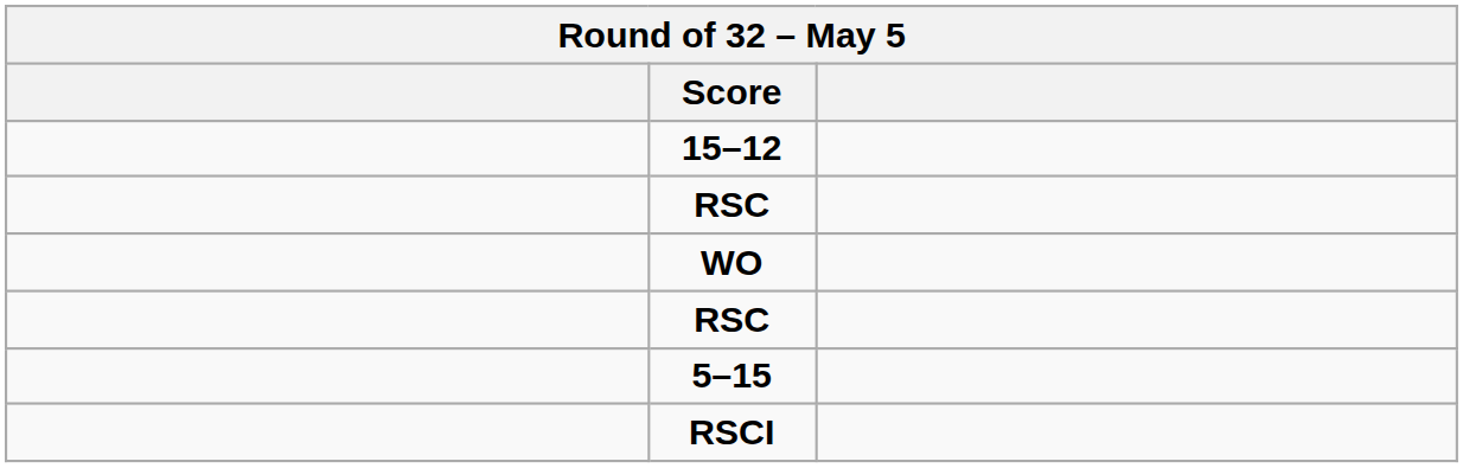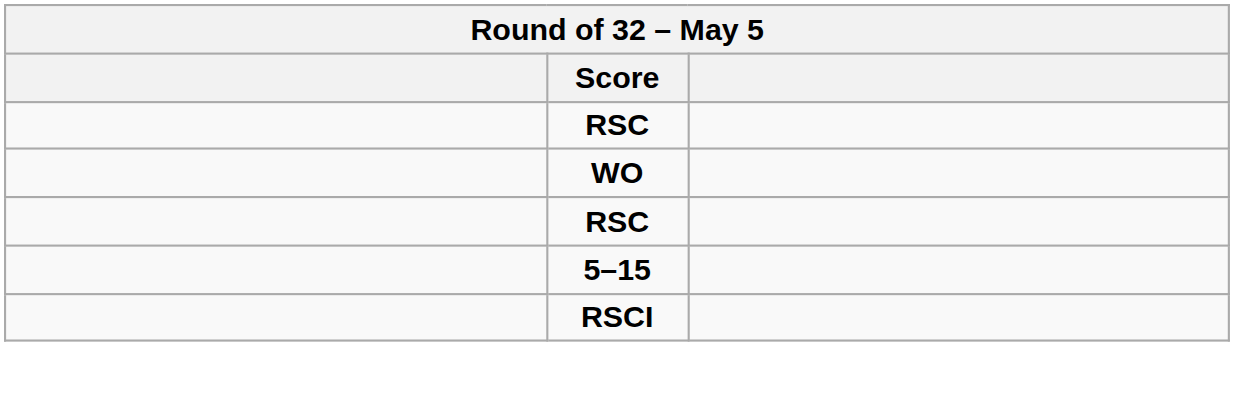 <table class="wikitable" style="text-align: center; font-size:90% ">
 <tr>
 <th colspan=3>Round of 32 – May 5</th>
 </tr>
 <tr>
 <th align="right" width="250"></th>
 <th width="60">Score</th>
 <th align="left" width="250"></th>
-</tr>
-<tr>
-<td align=left><strong></strong></td>
-<td align=center><strong>15–12</strong></td>
-<td align=left></td>
 </tr>
 <tr>
 <td align=left><strong></strong></td>
 <td align=center><strong>RSC</strong></td>
 <td align=left></td>
 </tr>
 <tr>
 <td align=left></td>
 <td align=center><strong>WO</strong></td>
 <td align=left><strong></strong></td>
 </tr>
 <tr>
 <td align=left></td>
 <td align=center><strong>RSC</strong></td>
 <td align=left><strong></strong></td>
 </tr>
 <tr>
 <td align=left></td>
 <td align=center><strong>5–15</strong></td>
 <td align=left><strong></strong></td>
 </tr>
 <tr>
 <td align=left><strong></strong></td>
 <td align=center><strong>RSCI</strong></td>
 <td align=left></td>
 </tr>
 </table>
